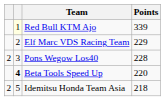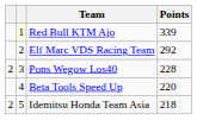 <table class="wikitable" style="font-size: 95%;">
 <tr>
 <th></th>
 <th></th>
 <th>Team</th>
 <th>Points</th>
 </tr>
 <tr>
 <td></td>
 <td align=center style="background: lightyellow;">1</td>
 <td> <a href='#'>Red Bull KTM Ajo</a></td>
 <td align=left>339</td>
 </tr>
 <tr>
 <td></td>
 <td align=center>2</td>
 <td> <a href='#'>Elf Marc VDS Racing Team</a></td>
-<td align=left>229</td>
+<td align=left>292</td>
 </tr>
 <tr>
 <td> 2</td>
 <td align=center>3</td>
 <td> <a href='#'>Pons Wegow Los40</a></td>
 <td align=left>228</td>
 </tr>
 <tr>
 <td></td>
-<td align=center><strong>4</strong></td>
+<td align=center>4</td>
 <td> <a href='#'>Beta Tools Speed Up</a></td>
 <td align=left>220</td>
 </tr>
 <tr>
 <td> 2</td>
 <td align=center>5</td>
 <td> Idemitsu Honda Team Asia</td>
 <td align=left>218</td>
 </tr>
 </table>
